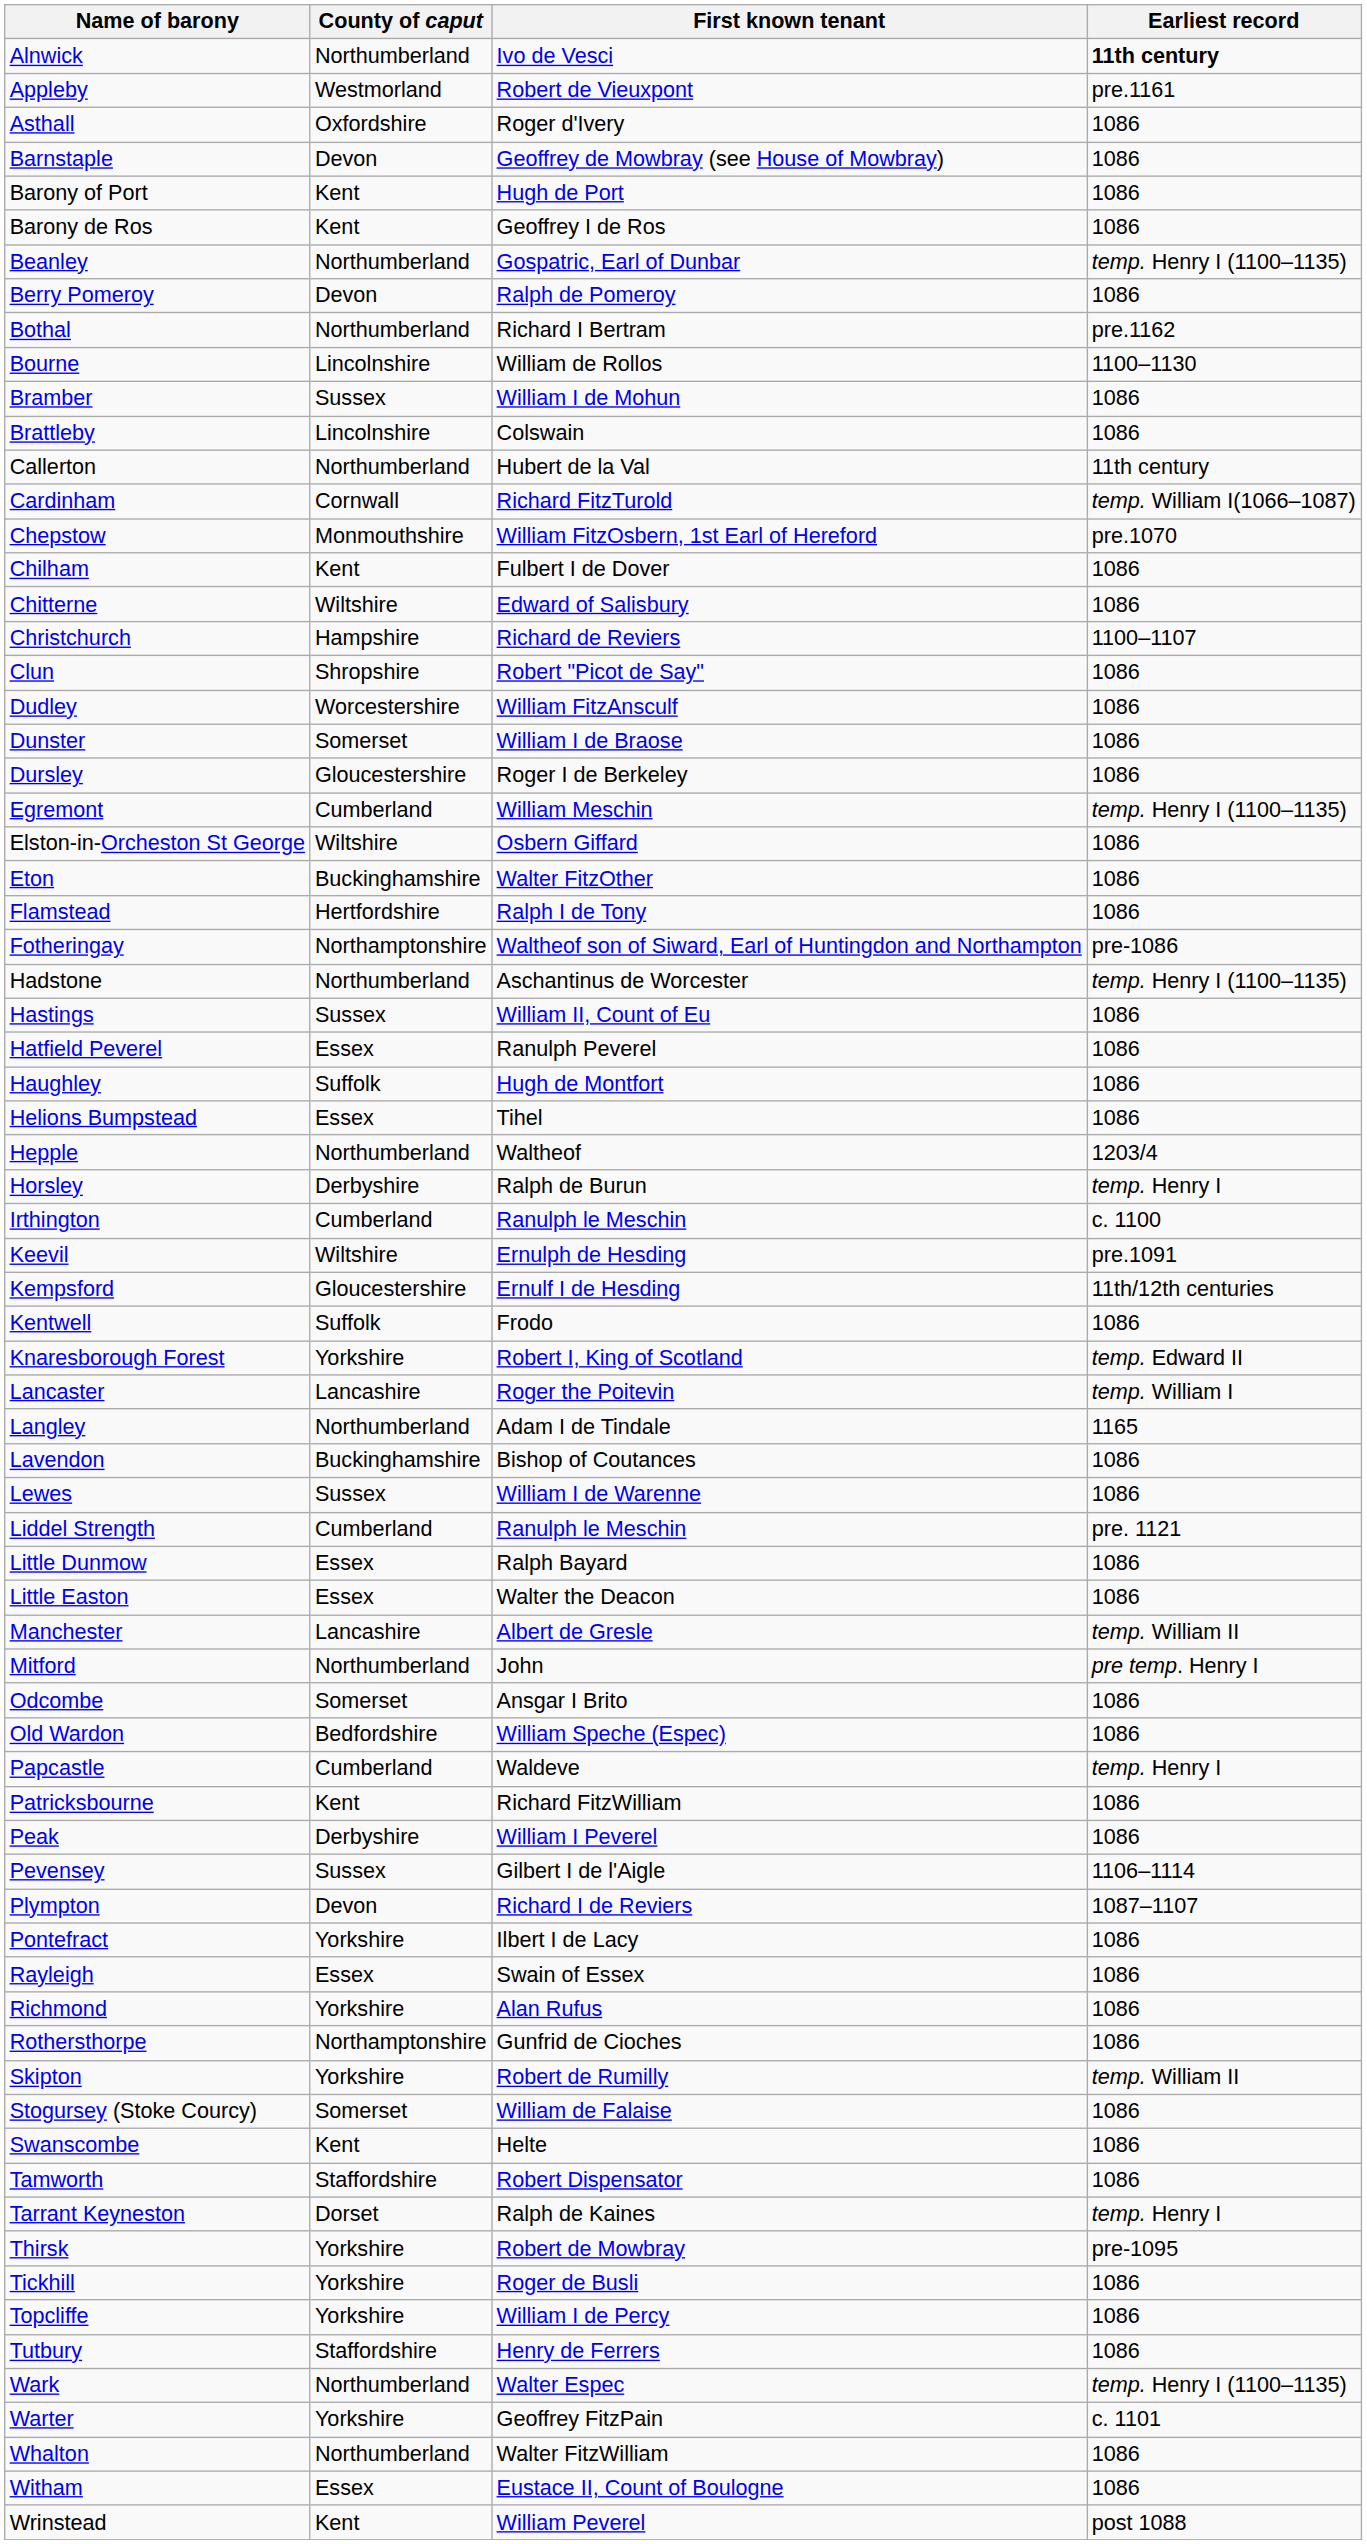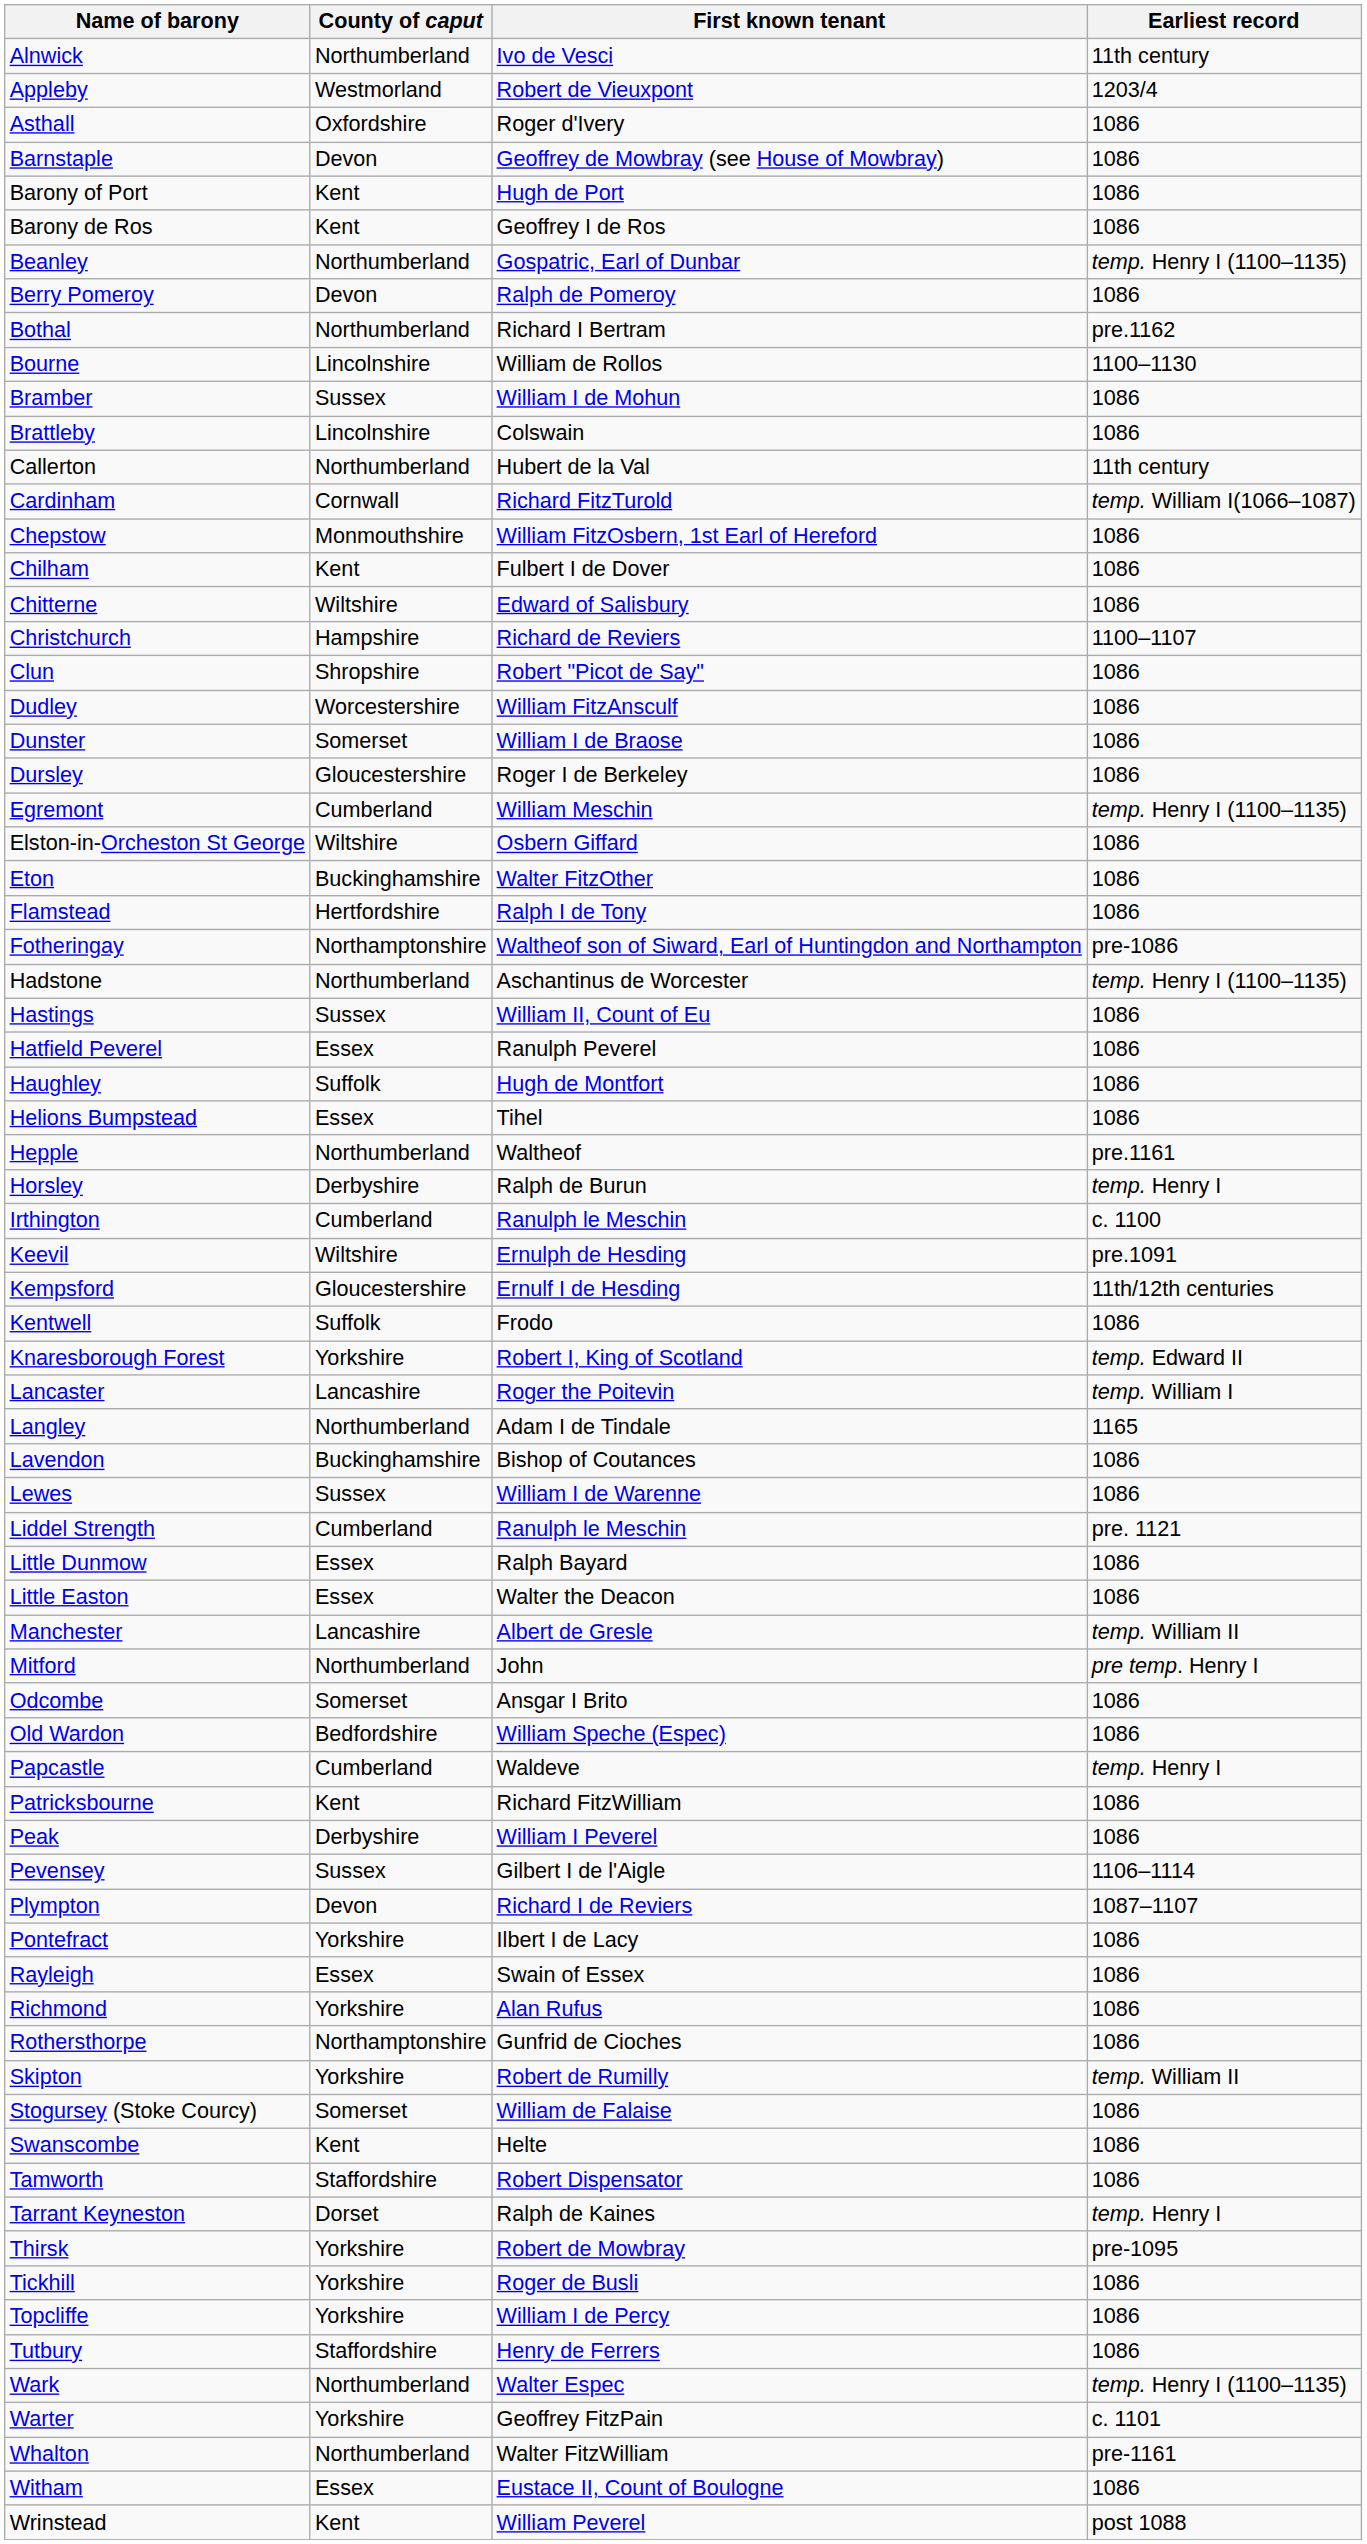 <table class="wikitable sortable">
 <tr>
 <th>Name of barony</th>
 <th>County of <em>caput</em></th>
 <th>First known tenant</th>
 <th>Earliest record</th>
 </tr>
 <tr>
 <td><a href='#'>Alnwick</a></td>
 <td>Northumberland</td>
 <td><a href='#'>Ivo de Vesci</a></td>
-<td><strong>11th century</strong></td>
+<td>11th century</td>
 </tr>
 <tr>
 <td><a href='#'>Appleby</a></td>
 <td>Westmorland</td>
 <td><a href='#'>Robert de Vieuxpont</a></td>
-<td>pre.1161</td>
+<td>1203/4</td>
 </tr>
 <tr>
 <td><a href='#'>Asthall</a></td>
 <td>Oxfordshire</td>
 <td>Roger d'Ivery</td>
 <td>1086</td>
 </tr>
 <tr>
 <td><a href='#'>Barnstaple</a></td>
 <td>Devon</td>
 <td><a href='#'>Geoffrey de Mowbray</a> (see <a href='#'>House of Mowbray</a>)</td>
 <td>1086</td>
 </tr>
 <tr>
 <td>Barony of Port</td>
 <td>Kent</td>
 <td><a href='#'>Hugh de Port</a></td>
 <td>1086</td>
 </tr>
 <tr>
 <td>Barony de Ros</td>
 <td>Kent</td>
 <td>Geoffrey I de Ros</td>
 <td>1086</td>
 </tr>
 <tr>
 <td><a href='#'>Beanley</a></td>
 <td>Northumberland</td>
 <td><a href='#'>Gospatric, Earl of Dunbar</a></td>
 <td><em>temp.</em> Henry I (1100–1135)</td>
 </tr>
 <tr>
 <td><a href='#'>Berry Pomeroy</a></td>
 <td>Devon</td>
 <td><a href='#'>Ralph de Pomeroy</a></td>
 <td>1086</td>
 </tr>
 <tr>
 <td><a href='#'>Bothal</a></td>
 <td>Northumberland</td>
 <td>Richard I Bertram</td>
 <td>pre.1162</td>
 </tr>
 <tr>
 <td><a href='#'>Bourne</a></td>
 <td>Lincolnshire</td>
 <td>William de Rollos</td>
 <td>1100–1130</td>
 </tr>
 <tr>
 <td><a href='#'>Bramber</a></td>
 <td>Sussex</td>
 <td><a href='#'>William I de Mohun</a></td>
 <td>1086</td>
 </tr>
 <tr>
 <td><a href='#'>Brattleby</a></td>
 <td>Lincolnshire</td>
 <td>Colswain</td>
 <td>1086</td>
 </tr>
 <tr>
 <td>Callerton</td>
 <td>Northumberland</td>
 <td>Hubert de la Val</td>
 <td>11th century</td>
 </tr>
 <tr>
 <td><a href='#'>Cardinham</a></td>
 <td>Cornwall</td>
 <td><a href='#'>Richard FitzTurold</a></td>
 <td><em>temp.</em> William I(1066–1087)</td>
 </tr>
 <tr>
 <td><a href='#'>Chepstow</a></td>
 <td>Monmouthshire</td>
 <td><a href='#'>William FitzOsbern, 1st Earl of Hereford</a></td>
-<td>pre.1070</td>
+<td>1086</td>
 </tr>
 <tr>
 <td><a href='#'>Chilham</a></td>
 <td>Kent</td>
 <td>Fulbert I de Dover</td>
 <td>1086</td>
 </tr>
 <tr>
 <td><a href='#'>Chitterne</a></td>
 <td>Wiltshire</td>
 <td><a href='#'>Edward of Salisbury</a></td>
 <td>1086</td>
 </tr>
 <tr>
 <td><a href='#'>Christchurch</a></td>
 <td>Hampshire</td>
 <td><a href='#'>Richard de Reviers</a></td>
 <td>1100–1107</td>
 </tr>
 <tr>
 <td><a href='#'>Clun</a></td>
 <td>Shropshire</td>
 <td><a href='#'>Robert "Picot de Say"</a></td>
 <td>1086</td>
 </tr>
 <tr>
 <td><a href='#'>Dudley</a></td>
 <td>Worcestershire</td>
 <td><a href='#'>William FitzAnsculf</a></td>
 <td>1086</td>
 </tr>
 <tr>
 <td><a href='#'>Dunster</a></td>
 <td>Somerset</td>
 <td><a href='#'>William I de Braose</a></td>
 <td>1086</td>
 </tr>
 <tr>
 <td><a href='#'>Dursley</a></td>
 <td>Gloucestershire</td>
 <td>Roger I de Berkeley</td>
 <td>1086</td>
 </tr>
 <tr>
 <td><a href='#'>Egremont</a></td>
 <td>Cumberland</td>
 <td><a href='#'>William Meschin</a></td>
 <td><em>temp.</em> Henry I (1100–1135)</td>
 </tr>
 <tr>
 <td>Elston-in-<a href='#'>Orcheston St George</a></td>
 <td>Wiltshire</td>
 <td><a href='#'>Osbern Giffard</a></td>
 <td>1086</td>
 </tr>
 <tr>
 <td><a href='#'>Eton</a></td>
 <td>Buckinghamshire</td>
 <td><a href='#'>Walter FitzOther</a></td>
 <td>1086</td>
 </tr>
 <tr>
 <td><a href='#'>Flamstead</a></td>
 <td>Hertfordshire</td>
 <td><a href='#'>Ralph I de Tony</a></td>
 <td>1086</td>
 </tr>
 <tr>
 <td><a href='#'>Fotheringay</a></td>
 <td>Northamptonshire</td>
 <td><a href='#'>Waltheof son of Siward, Earl of Huntingdon and Northampton</a></td>
 <td>pre-1086</td>
 </tr>
 <tr>
 <td>Hadstone</td>
 <td>Northumberland</td>
 <td>Aschantinus de Worcester</td>
 <td><em>temp.</em> Henry I (1100–1135)</td>
 </tr>
 <tr>
 <td><a href='#'>Hastings</a></td>
 <td>Sussex</td>
 <td><a href='#'>William II, Count of Eu</a></td>
 <td>1086</td>
 </tr>
 <tr>
 <td><a href='#'>Hatfield Peverel</a></td>
 <td>Essex</td>
 <td>Ranulph Peverel</td>
 <td>1086</td>
 </tr>
 <tr>
 <td><a href='#'>Haughley</a></td>
 <td>Suffolk</td>
 <td><a href='#'>Hugh de Montfort</a></td>
 <td>1086</td>
 </tr>
 <tr>
 <td><a href='#'>Helions Bumpstead</a></td>
 <td>Essex</td>
 <td>Tihel</td>
 <td>1086</td>
 </tr>
 <tr>
 <td><a href='#'>Hepple</a></td>
 <td>Northumberland</td>
 <td>Waltheof</td>
-<td>1203/4</td>
+<td>pre.1161</td>
 </tr>
 <tr>
 <td><a href='#'>Horsley</a></td>
 <td>Derbyshire</td>
 <td>Ralph de Burun</td>
 <td><em>temp.</em> Henry I</td>
 </tr>
 <tr>
 <td><a href='#'>Irthington</a></td>
 <td>Cumberland</td>
 <td><a href='#'>Ranulph le Meschin</a></td>
 <td>c. 1100</td>
 </tr>
 <tr>
 <td><a href='#'>Keevil</a></td>
 <td>Wiltshire</td>
 <td><a href='#'>Ernulph de Hesding</a></td>
 <td>pre.1091</td>
 </tr>
 <tr>
 <td><a href='#'>Kempsford</a></td>
 <td>Gloucestershire</td>
 <td><a href='#'>Ernulf I de Hesding</a></td>
 <td>11th/12th centuries</td>
 </tr>
 <tr>
 <td><a href='#'>Kentwell</a></td>
 <td>Suffolk</td>
 <td>Frodo</td>
 <td>1086</td>
 </tr>
 <tr>
 <td><a href='#'>Knaresborough Forest</a></td>
 <td>Yorkshire</td>
 <td><a href='#'>Robert I, King of Scotland</a></td>
 <td><em>temp.</em> Edward II</td>
 </tr>
 <tr>
 <td><a href='#'>Lancaster</a></td>
 <td>Lancashire</td>
 <td><a href='#'>Roger the Poitevin</a></td>
 <td><em>temp.</em> William I</td>
 </tr>
 <tr>
 <td><a href='#'>Langley</a></td>
 <td>Northumberland</td>
 <td>Adam I de Tindale</td>
 <td>1165</td>
 </tr>
 <tr>
 <td><a href='#'>Lavendon</a></td>
 <td>Buckinghamshire</td>
 <td>Bishop of Coutances</td>
 <td>1086</td>
 </tr>
 <tr>
 <td><a href='#'>Lewes</a></td>
 <td>Sussex</td>
 <td><a href='#'>William I de Warenne</a></td>
 <td>1086</td>
 </tr>
 <tr>
 <td><a href='#'>Liddel Strength</a></td>
 <td>Cumberland</td>
 <td><a href='#'>Ranulph le Meschin</a></td>
 <td>pre. 1121</td>
 </tr>
 <tr>
 <td><a href='#'>Little Dunmow</a></td>
 <td>Essex</td>
 <td>Ralph Bayard</td>
 <td>1086</td>
 </tr>
 <tr>
 <td><a href='#'>Little Easton</a></td>
 <td>Essex</td>
 <td>Walter the Deacon</td>
 <td>1086</td>
 </tr>
 <tr>
 <td><a href='#'>Manchester</a></td>
 <td>Lancashire</td>
 <td><a href='#'>Albert de Gresle</a></td>
 <td><em>temp.</em> William II</td>
 </tr>
 <tr>
 <td><a href='#'>Mitford</a></td>
 <td>Northumberland</td>
 <td>John</td>
 <td><em>pre temp</em>. Henry I</td>
 </tr>
 <tr>
 <td><a href='#'>Odcombe</a></td>
 <td>Somerset</td>
 <td>Ansgar I Brito</td>
 <td>1086</td>
 </tr>
 <tr>
 <td><a href='#'>Old Wardon</a></td>
 <td>Bedfordshire</td>
 <td><a href='#'>William Speche (Espec)</a></td>
 <td>1086</td>
 </tr>
 <tr>
 <td><a href='#'>Papcastle</a></td>
 <td>Cumberland</td>
 <td>Waldeve</td>
 <td><em>temp.</em> Henry I</td>
 </tr>
 <tr>
 <td><a href='#'>Patricksbourne</a></td>
 <td>Kent</td>
 <td>Richard FitzWilliam</td>
 <td>1086</td>
 </tr>
 <tr>
 <td><a href='#'>Peak</a></td>
 <td>Derbyshire</td>
 <td><a href='#'>William I Peverel</a></td>
 <td>1086</td>
 </tr>
 <tr>
 <td><a href='#'>Pevensey</a></td>
 <td>Sussex</td>
 <td>Gilbert I de l'Aigle</td>
 <td>1106–1114</td>
 </tr>
 <tr>
 <td><a href='#'>Plympton</a></td>
 <td>Devon</td>
 <td><a href='#'>Richard I de Reviers</a></td>
 <td>1087–1107</td>
 </tr>
 <tr>
 <td><a href='#'>Pontefract</a></td>
 <td>Yorkshire</td>
 <td>Ilbert I de Lacy</td>
 <td>1086</td>
 </tr>
 <tr>
 <td><a href='#'>Rayleigh</a></td>
 <td>Essex</td>
 <td>Swain of Essex</td>
 <td>1086</td>
 </tr>
 <tr>
 <td><a href='#'>Richmond</a></td>
 <td>Yorkshire</td>
 <td><a href='#'>Alan Rufus</a></td>
 <td>1086</td>
 </tr>
 <tr>
 <td><a href='#'>Rothersthorpe</a></td>
 <td>Northamptonshire</td>
 <td>Gunfrid de Cioches</td>
 <td>1086</td>
 </tr>
 <tr>
 <td><a href='#'>Skipton</a></td>
 <td>Yorkshire</td>
 <td><a href='#'>Robert de Rumilly</a></td>
 <td><em>temp.</em> William II</td>
 </tr>
 <tr>
 <td><a href='#'>Stogursey</a> (Stoke Courcy)</td>
 <td>Somerset</td>
 <td><a href='#'>William de Falaise</a></td>
 <td>1086</td>
 </tr>
 <tr>
 <td><a href='#'>Swanscombe</a></td>
 <td>Kent</td>
 <td>Helte</td>
 <td>1086</td>
 </tr>
 <tr>
 <td><a href='#'>Tamworth</a></td>
 <td>Staffordshire</td>
 <td><a href='#'>Robert Dispensator</a></td>
 <td>1086</td>
 </tr>
 <tr>
 <td><a href='#'>Tarrant Keyneston</a></td>
 <td>Dorset</td>
 <td>Ralph de Kaines</td>
 <td><em>temp.</em> Henry I</td>
 </tr>
 <tr>
 <td><a href='#'>Thirsk</a></td>
 <td>Yorkshire</td>
 <td><a href='#'>Robert de Mowbray</a></td>
 <td>pre-1095</td>
 </tr>
 <tr>
 <td><a href='#'>Tickhill</a></td>
 <td>Yorkshire</td>
 <td><a href='#'>Roger de Busli</a></td>
 <td>1086</td>
 </tr>
 <tr>
 <td><a href='#'>Topcliffe</a></td>
 <td>Yorkshire</td>
 <td><a href='#'>William I de Percy</a></td>
 <td>1086</td>
 </tr>
 <tr>
 <td><a href='#'>Tutbury</a></td>
 <td>Staffordshire</td>
 <td><a href='#'>Henry de Ferrers</a></td>
 <td>1086</td>
 </tr>
 <tr>
 <td><a href='#'>Wark</a></td>
 <td>Northumberland</td>
 <td><a href='#'>Walter Espec</a></td>
 <td><em>temp.</em> Henry I (1100–1135)</td>
 </tr>
 <tr>
 <td><a href='#'>Warter</a></td>
 <td>Yorkshire</td>
 <td>Geoffrey FitzPain</td>
 <td>c. 1101</td>
 </tr>
 <tr>
 <td><a href='#'>Whalton</a></td>
 <td>Northumberland</td>
 <td>Walter FitzWilliam</td>
-<td>1086</td>
+<td>pre-1161</td>
 </tr>
 <tr>
 <td><a href='#'>Witham</a></td>
 <td>Essex</td>
 <td><a href='#'>Eustace II, Count of Boulogne</a></td>
 <td>1086</td>
 </tr>
 <tr>
 <td>Wrinstead</td>
 <td>Kent</td>
 <td><a href='#'>William Peverel</a></td>
 <td>post 1088</td>
 </tr>
 <tr>
 </tr>
 </table>
